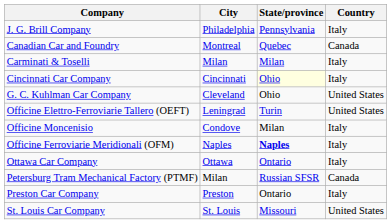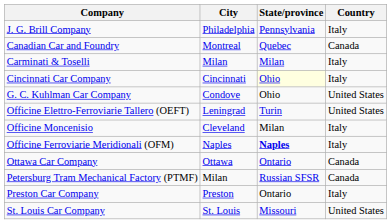 <table class = "wikitable sortable">
 <tr>
 <th>Company</th>
 <th>City</th>
 <th>State/province</th>
 <th>Country</th>
 </tr>
 <tr>
 <td><a href='#'>J. G. Brill Company</a></td>
 <td><a href='#'>Philadelphia</a></td>
 <td><a href='#'>Pennsylvania</a></td>
 <td>Italy</td>
 </tr>
 <tr>
 <td><a href='#'>Canadian Car and Foundry</a></td>
 <td><a href='#'>Montreal</a></td>
 <td><a href='#'>Quebec</a></td>
 <td>Canada</td>
 </tr>
 <tr>
 <td><a href='#'>Carminati & Toselli</a></td>
 <td><a href='#'>Milan</a></td>
 <td><a href='#'>Milan</a></td>
 <td>Italy</td>
 </tr>
 <tr>
 <td><a href='#'>Cincinnati Car Company</a></td>
 <td><a href='#'>Cincinnati</a></td>
 <td style="background: lightyellow;"><a href='#'>Ohio</a></td>
 <td>Italy</td>
 </tr>
 <tr>
 <td><a href='#'>G. C. Kuhlman Car Company</a></td>
-<td><a href='#'>Cleveland</a></td>
+<td><a href='#'>Condove</a></td>
 <td>Ohio</td>
 <td>United States</td>
 </tr>
 <tr>
 <td><a href='#'>Officine Elettro-Ferroviarie Tallero</a> (OEFT)</td>
 <td><a href='#'>Leningrad</a></td>
 <td><a href='#'>Turin</a></td>
 <td>United States</td>
 </tr>
 <tr>
 <td><a href='#'>Officine Moncenisio</a></td>
-<td><a href='#'>Condove</a></td>
+<td><a href='#'>Cleveland</a></td>
 <td>Milan</td>
 <td>Italy</td>
 </tr>
 <tr>
 <td><a href='#'>Officine Ferroviarie Meridionali</a> (OFM)</td>
 <td><a href='#'>Naples</a></td>
 <td><strong><a href='#'>Naples</a></strong></td>
 <td>Italy</td>
 </tr>
 <tr>
 <td><a href='#'>Ottawa Car Company</a></td>
 <td><a href='#'>Ottawa</a></td>
 <td><a href='#'>Ontario</a></td>
-<td>Italy</td>
+<td>Canada</td>
 </tr>
 <tr>
 <td><a href='#'>Petersburg Tram Mechanical Factory</a> (PTMF)</td>
 <td>Milan</td>
 <td><a href='#'>Russian SFSR</a></td>
 <td>Canada</td>
 </tr>
 <tr>
 <td><a href='#'>Preston Car Company</a></td>
 <td><a href='#'>Preston</a></td>
 <td>Ontario</td>
 <td>Italy</td>
 </tr>
 <tr>
 <td><a href='#'>St. Louis Car Company</a></td>
 <td><a href='#'>St. Louis</a></td>
 <td><a href='#'>Missouri</a></td>
 <td>United States</td>
 </tr>
 </table>
